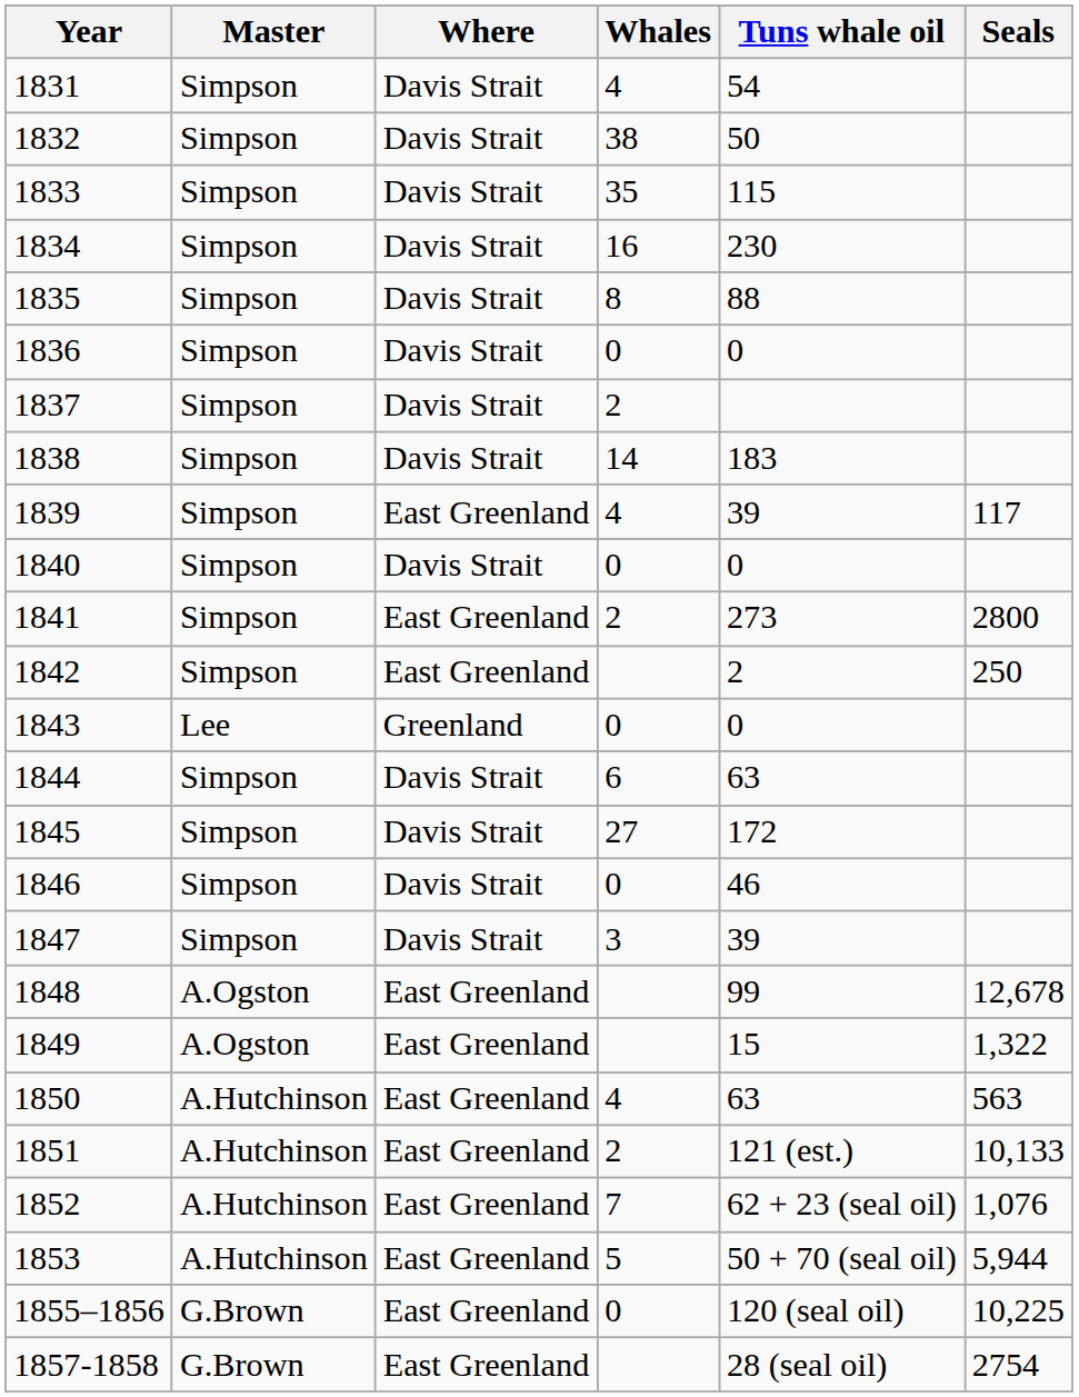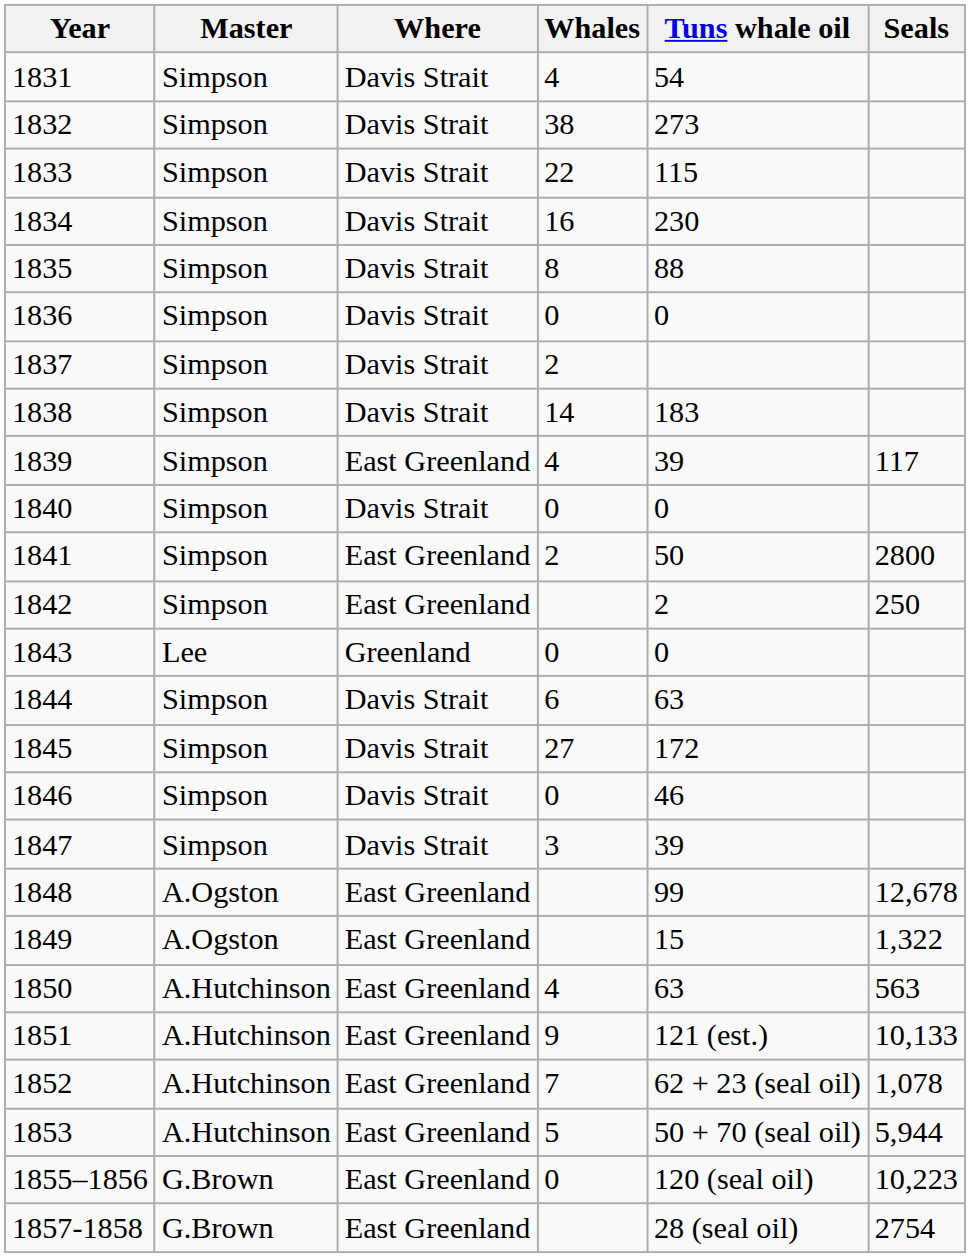 <table class="sortable wikitable">
 <tr>
 <th>Year</th>
 <th>Master</th>
 <th>Where</th>
 <th>Whales</th>
 <th><a href='#'>Tuns</a> whale oil</th>
 <th>Seals</th>
 </tr>
 <tr>
 <td>1831</td>
 <td>Simpson</td>
 <td>Davis Strait</td>
 <td>4</td>
 <td>54</td>
 <td></td>
 </tr>
 <tr>
 <td>1832</td>
 <td>Simpson</td>
 <td>Davis Strait</td>
 <td>38</td>
-<td>50</td>
+<td>273</td>
 <td></td>
 </tr>
 <tr>
 <td>1833</td>
 <td>Simpson</td>
 <td>Davis Strait</td>
-<td>35</td>
+<td>22</td>
 <td>115</td>
 <td></td>
 </tr>
 <tr>
 <td>1834</td>
 <td>Simpson</td>
 <td>Davis Strait</td>
 <td>16</td>
 <td>230</td>
 <td></td>
 </tr>
 <tr>
 <td>1835</td>
 <td>Simpson</td>
 <td>Davis Strait</td>
 <td>8</td>
 <td>88</td>
 <td></td>
 </tr>
 <tr>
 <td>1836</td>
 <td>Simpson</td>
 <td>Davis Strait</td>
 <td>0</td>
 <td>0</td>
 <td></td>
 </tr>
 <tr>
 <td>1837</td>
 <td>Simpson</td>
 <td>Davis Strait</td>
 <td>2</td>
 <td></td>
 <td></td>
 </tr>
 <tr>
 <td>1838</td>
 <td>Simpson</td>
 <td>Davis Strait</td>
 <td>14</td>
 <td>183</td>
 <td></td>
 </tr>
 <tr>
 <td>1839</td>
 <td>Simpson</td>
 <td>East Greenland</td>
 <td>4</td>
 <td>39</td>
 <td>117</td>
 </tr>
 <tr>
 <td>1840</td>
 <td>Simpson</td>
 <td>Davis Strait</td>
 <td>0</td>
 <td>0</td>
 <td></td>
 </tr>
 <tr>
 <td>1841</td>
 <td>Simpson</td>
 <td>East Greenland</td>
 <td>2</td>
-<td>273</td>
+<td>50</td>
 <td>2800</td>
 </tr>
 <tr>
 <td>1842</td>
 <td>Simpson</td>
 <td>East Greenland</td>
 <td></td>
 <td>2</td>
 <td>250</td>
 </tr>
 <tr>
 <td>1843</td>
 <td>Lee</td>
 <td>Greenland</td>
 <td>0</td>
 <td>0</td>
 </tr>
 <tr>
 <td>1844</td>
 <td>Simpson</td>
 <td>Davis Strait</td>
 <td>6</td>
 <td>63</td>
 <td></td>
 </tr>
 <tr>
 <td>1845</td>
 <td>Simpson</td>
 <td>Davis Strait</td>
 <td>27</td>
 <td>172</td>
 <td></td>
 </tr>
 <tr>
 <td>1846</td>
 <td>Simpson</td>
 <td>Davis Strait</td>
 <td>0</td>
 <td>46</td>
 <td></td>
 </tr>
 <tr>
 <td>1847</td>
 <td>Simpson</td>
 <td>Davis Strait</td>
 <td>3</td>
 <td>39</td>
 <td></td>
 </tr>
 <tr>
 <td>1848</td>
 <td>A.Ogston</td>
 <td>East Greenland</td>
 <td></td>
 <td>99</td>
 <td>12,678</td>
 </tr>
 <tr>
 <td>1849</td>
 <td>A.Ogston</td>
 <td>East Greenland</td>
 <td></td>
 <td>15</td>
 <td>1,322</td>
 </tr>
 <tr>
 <td>1850</td>
 <td>A.Hutchinson</td>
 <td>East Greenland</td>
 <td>4</td>
 <td>63</td>
 <td>563</td>
 </tr>
 <tr>
 <td>1851</td>
 <td>A.Hutchinson</td>
 <td>East Greenland</td>
-<td>2</td>
+<td>9</td>
 <td>121 (est.)</td>
 <td>10,133</td>
 </tr>
 <tr>
 <td>1852</td>
 <td>A.Hutchinson</td>
 <td>East Greenland</td>
 <td>7</td>
 <td>62 + 23 (seal oil)</td>
-<td>1,076</td>
+<td>1,078</td>
 </tr>
 <tr>
 <td>1853</td>
 <td>A.Hutchinson</td>
 <td>East Greenland</td>
 <td>5</td>
 <td>50 + 70 (seal oil)</td>
 <td>5,944</td>
 </tr>
 <tr>
 <td>1855–1856</td>
 <td>G.Brown</td>
 <td>East Greenland</td>
 <td>0</td>
 <td>120 (seal oil)</td>
-<td>10,225</td>
+<td>10,223</td>
 </tr>
 <tr>
 <td>1857-1858</td>
 <td>G.Brown</td>
 <td>East Greenland</td>
 <td></td>
 <td>28 (seal oil)</td>
 <td>2754</td>
 </tr>
 <tr>
 </tr>
 </table>
